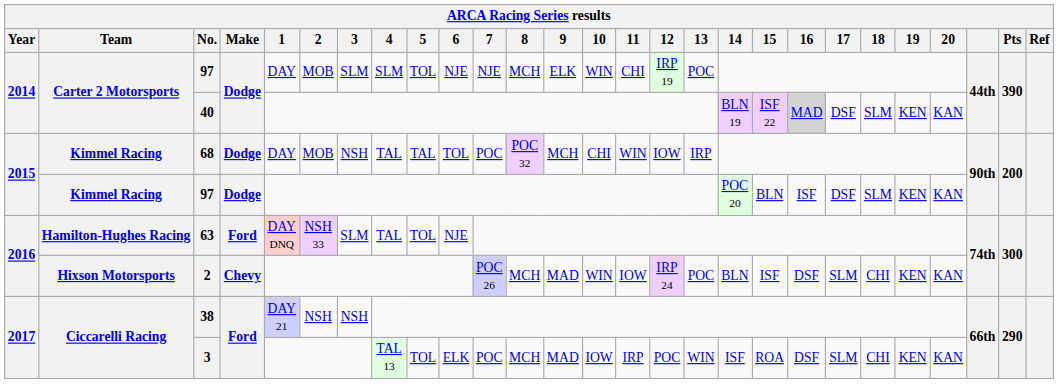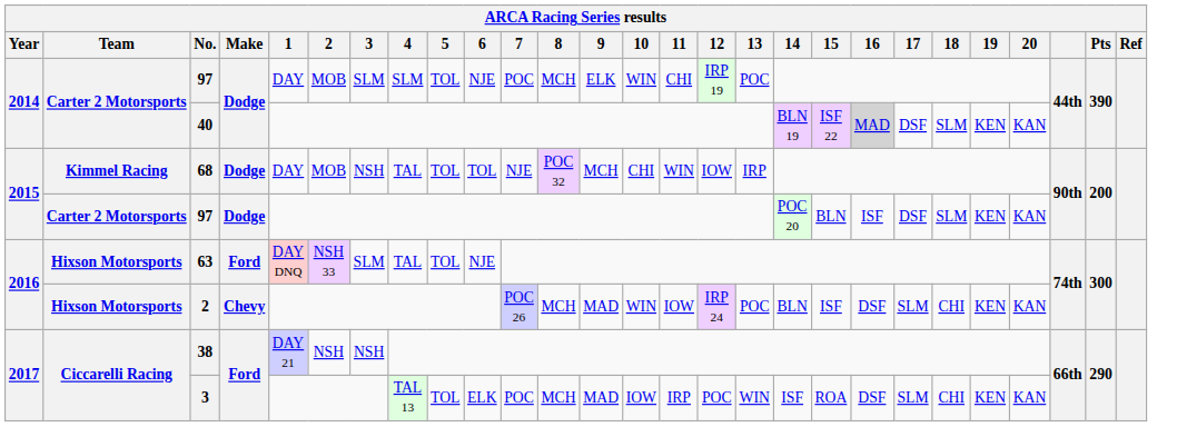 <table class="wikitable" style="text-align:center; font-size:75%">
 <tr>
 <th colspan=27><a href='#'>ARCA Racing Series</a> results</th>
 </tr>
 <tr>
 <th>Year</th>
 <th>Team</th>
 <th>No.</th>
 <th>Make</th>
 <th>1</th>
 <th>2</th>
 <th>3</th>
 <th>4</th>
 <th>5</th>
 <th>6</th>
 <th>7</th>
 <th>8</th>
 <th>9</th>
 <th>10</th>
 <th>11</th>
 <th>12</th>
 <th>13</th>
 <th>14</th>
 <th>15</th>
 <th>16</th>
 <th>17</th>
 <th>18</th>
 <th>19</th>
 <th>20</th>
 <th></th>
 <th>Pts</th>
 <th>Ref</th>
 </tr>
 <tr>
 <th rowspan=2><a href='#'>2014</a></th>
 <th rowspan=2><a href='#'>Carter 2 Motorsports</a></th>
 <th>97</th>
 <th rowspan=2><a href='#'>Dodge</a></th>
 <td><a href='#'>DAY</a></td>
 <td><a href='#'>MOB</a></td>
 <td><a href='#'>SLM</a></td>
 <td><a href='#'>SLM</a></td>
 <td><a href='#'>TOL</a></td>
 <td><a href='#'>NJE</a></td>
-<td><a href='#'>NJE</a></td>
+<td><a href='#'>POC</a></td>
 <td><a href='#'>MCH</a></td>
 <td><a href='#'>ELK</a></td>
 <td><a href='#'>WIN</a></td>
 <td><a href='#'>CHI</a></td>
 <td style="background:#DFFFDF;"><a href='#'>IRP</a><br><small>19</small></td>
 <td><a href='#'>POC</a></td>
 <td colspan=7></td>
 <th rowspan=2>44th</th>
 <th rowspan=2>390</th>
 <th rowspan=2></th>
 </tr>
 <tr>
 <th>40</th>
 <td colspan=13></td>
 <td style="background:#EFCFFF;"><a href='#'>BLN</a><br><small>19</small></td>
 <td style="background:#EFCFFF;"><a href='#'>ISF</a><br><small>22</small></td>
 <td style="background: lightgrey;"><a href='#'>MAD</a></td>
 <td><a href='#'>DSF</a></td>
 <td><a href='#'>SLM</a></td>
 <td><a href='#'>KEN</a></td>
 <td><a href='#'>KAN</a></td>
 </tr>
 <tr>
 <th rowspan=2><a href='#'>2015</a></th>
 <th><a href='#'>Kimmel Racing</a></th>
 <th>68</th>
 <th><a href='#'>Dodge</a></th>
 <td><a href='#'>DAY</a></td>
 <td><a href='#'>MOB</a></td>
 <td><a href='#'>NSH</a></td>
 <td><a href='#'>TAL</a></td>
-<td><a href='#'>TAL</a></td>
 <td><a href='#'>TOL</a></td>
-<td><a href='#'>POC</a></td>
+<td><a href='#'>TOL</a></td>
+<td><a href='#'>NJE</a></td>
 <td style="background:#EFCFFF;"><a href='#'>POC</a><br><small>32</small></td>
 <td><a href='#'>MCH</a></td>
 <td><a href='#'>CHI</a></td>
 <td><a href='#'>WIN</a></td>
 <td><a href='#'>IOW</a></td>
 <td><a href='#'>IRP</a></td>
 <td colspan=7></td>
 <th rowspan=2>90th</th>
 <th rowspan=2>200</th>
 <th rowspan=2></th>
 </tr>
 <tr>
-<th><a href='#'>Kimmel Racing</a></th>
+<th><a href='#'>Carter 2 Motorsports</a></th>
 <th>97</th>
 <th><a href='#'>Dodge</a></th>
 <td colspan=13></td>
 <td style="background:#DFFFDF;"><a href='#'>POC</a><br><small>20</small></td>
 <td><a href='#'>BLN</a></td>
 <td><a href='#'>ISF</a></td>
 <td><a href='#'>DSF</a></td>
 <td><a href='#'>SLM</a></td>
 <td><a href='#'>KEN</a></td>
 <td><a href='#'>KAN</a></td>
 </tr>
 <tr>
 <th rowspan=2><a href='#'>2016</a></th>
-<th><a href='#'>Hamilton-Hughes Racing</a></th>
+<th><a href='#'>Hixson Motorsports</a></th>
 <th>63</th>
 <th><a href='#'>Ford</a></th>
 <td style="background:#FFCFCF;"><a href='#'>DAY</a><br><small>DNQ</small></td>
 <td style="background:#EFCFFF;"><a href='#'>NSH</a><br><small>33</small></td>
 <td><a href='#'>SLM</a></td>
 <td><a href='#'>TAL</a></td>
 <td><a href='#'>TOL</a></td>
 <td><a href='#'>NJE</a></td>
 <td colspan=14></td>
 <th rowspan=2>74th</th>
 <th rowspan=2>300</th>
 <th rowspan=2></th>
 </tr>
 <tr>
 <th><a href='#'>Hixson Motorsports</a></th>
 <th>2</th>
 <th><a href='#'>Chevy</a></th>
 <td colspan=6></td>
 <td style="background:#CFCFFF;"><a href='#'>POC</a><br><small>26</small></td>
 <td><a href='#'>MCH</a></td>
 <td><a href='#'>MAD</a></td>
 <td><a href='#'>WIN</a></td>
 <td><a href='#'>IOW</a></td>
 <td style="background:#EFCFFF;"><a href='#'>IRP</a><br><small>24</small></td>
 <td><a href='#'>POC</a></td>
 <td><a href='#'>BLN</a></td>
 <td><a href='#'>ISF</a></td>
 <td><a href='#'>DSF</a></td>
 <td><a href='#'>SLM</a></td>
 <td><a href='#'>CHI</a></td>
 <td><a href='#'>KEN</a></td>
 <td><a href='#'>KAN</a></td>
 </tr>
 <tr>
 <th rowspan=2><a href='#'>2017</a></th>
 <th rowspan=2><a href='#'>Ciccarelli Racing</a></th>
 <th>38</th>
 <th rowspan=2><a href='#'>Ford</a></th>
 <td style="background:#CFCFFF;"><a href='#'>DAY</a><br><small>21</small></td>
 <td><a href='#'>NSH</a></td>
 <td><a href='#'>NSH</a></td>
 <td colspan=17></td>
 <th rowspan=2>66th</th>
 <th rowspan=2>290</th>
 <th rowspan=2></th>
 </tr>
 <tr>
 <th>3</th>
 <td colspan=3></td>
 <td style="background:#DFFFDF;"><a href='#'>TAL</a><br><small>13</small></td>
 <td><a href='#'>TOL</a></td>
 <td><a href='#'>ELK</a></td>
 <td><a href='#'>POC</a></td>
 <td><a href='#'>MCH</a></td>
 <td><a href='#'>MAD</a></td>
 <td><a href='#'>IOW</a></td>
 <td><a href='#'>IRP</a></td>
 <td><a href='#'>POC</a></td>
 <td><a href='#'>WIN</a></td>
 <td><a href='#'>ISF</a></td>
 <td><a href='#'>ROA</a></td>
 <td><a href='#'>DSF</a></td>
 <td><a href='#'>SLM</a></td>
 <td><a href='#'>CHI</a></td>
 <td><a href='#'>KEN</a></td>
 <td><a href='#'>KAN</a></td>
 </tr>
 </table>
